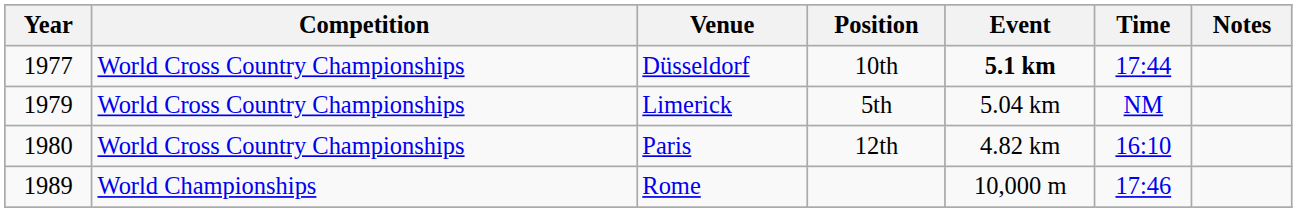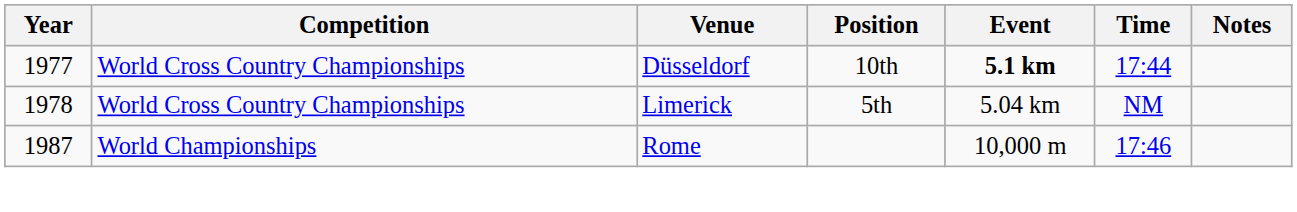 <table class="wikitable" width=60% style="font-size:90%; text-align:center;">
 <tr>
 <th>Year</th>
 <th>Competition</th>
 <th>Venue</th>
 <th>Position</th>
 <th>Event</th>
 <th>Time</th>
 <th>Notes</th>
 </tr>
 <tr>
 <td>1977</td>
 <td align=left><a href='#'>World Cross Country Championships</a></td>
 <td align=left> <a href='#'>Düsseldorf</a></td>
 <td>10th</td>
 <td><strong>5.1 km</strong></td>
 <td><a href='#'>17:44</a></td>
 <td></td>
 </tr>
 <tr>
-<td>1979</td>
+<td>1978</td>
 <td align=left><a href='#'>World Cross Country Championships</a></td>
 <td align=left> <a href='#'>Limerick</a></td>
 <td>5th</td>
 <td>5.04 km</td>
 <td><a href='#'>NM</a></td>
 <td></td>
 </tr>
 <tr>
-<td>1980</td>
-<td align=left><a href='#'>World Cross Country Championships</a></td>
-<td align=left> <a href='#'>Paris</a></td>
-<td>12th</td>
-<td>4.82 km</td>
-<td><a href='#'>16:10</a></td>
-<td></td>
-</tr>
-<tr>
-<td>1989</td>
+<td>1987</td>
 <td align=left><a href='#'>World Championships</a></td>
 <td align=left> <a href='#'>Rome</a></td>
 <td></td>
 <td>10,000 m</td>
 <td><a href='#'>17:46</a></td>
 <td></td>
 </tr>
 </table>
